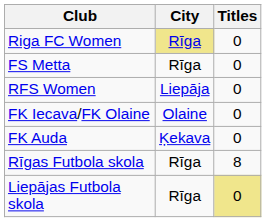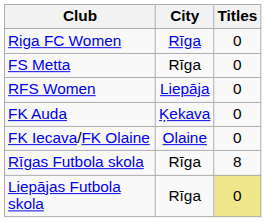 <table class="wikitable" style="text-align: center;">
 <tr>
 <th width="150">Club</th>
 <th>City</th>
 <th>Titles</th>
 </tr>
 <tr>
 <td align=left><a href='#'>Riga FC Women</a></td>
-<td style="background: khaki;"><a href='#'>Rīga</a></td>
+<td><a href='#'>Rīga</a></td>
 <td>0</td>
 </tr>
 <tr>
 <td align=left><a href='#'>FS Metta</a></td>
 <td>Rīga</td>
 <td>0</td>
 </tr>
 <tr>
 <td align=left><a href='#'>RFS Women</a></td>
 <td><a href='#'>Liepāja</a></td>
 <td>0</td>
 </tr>
 <tr>
-<td align=left><a href='#'>FK Iecava</a>/<a href='#'>FK Olaine</a></td>
-<td><a href='#'>Olaine</a></td>
+<td align=left><a href='#'>FK Auda</a></td>
+<td><a href='#'>Ķekava</a></td>
 <td>0</td>
 </tr>
 <tr>
-<td align=left><a href='#'>FK Auda</a></td>
-<td><a href='#'>Ķekava</a></td>
+<td align=left><a href='#'>FK Iecava</a>/<a href='#'>FK Olaine</a></td>
+<td><a href='#'>Olaine</a></td>
 <td>0</td>
 </tr>
 <tr>
 <td align="left"><a href='#'>Rīgas Futbola skola</a></td>
 <td>Rīga</td>
 <td>8</td>
 </tr>
 <tr>
 <td align="left"><a href='#'>Liepājas Futbola skola</a></td>
 <td>Rīga</td>
 <td style="background: khaki;">0</td>
 </tr>
 </table>
